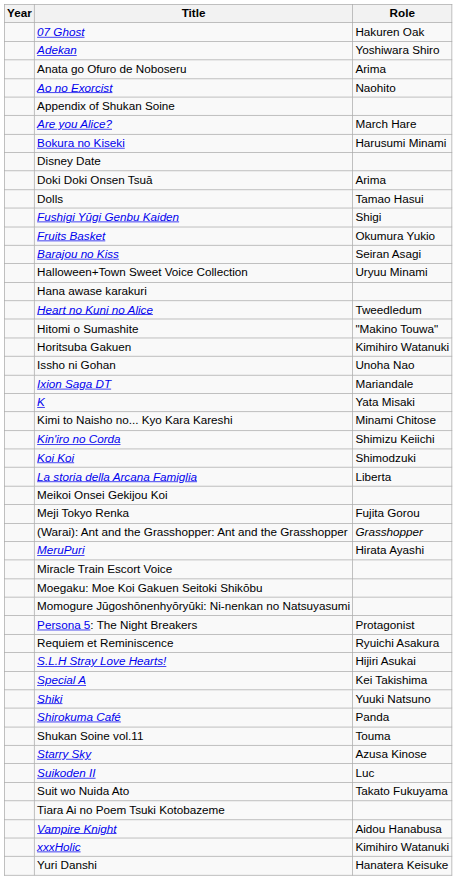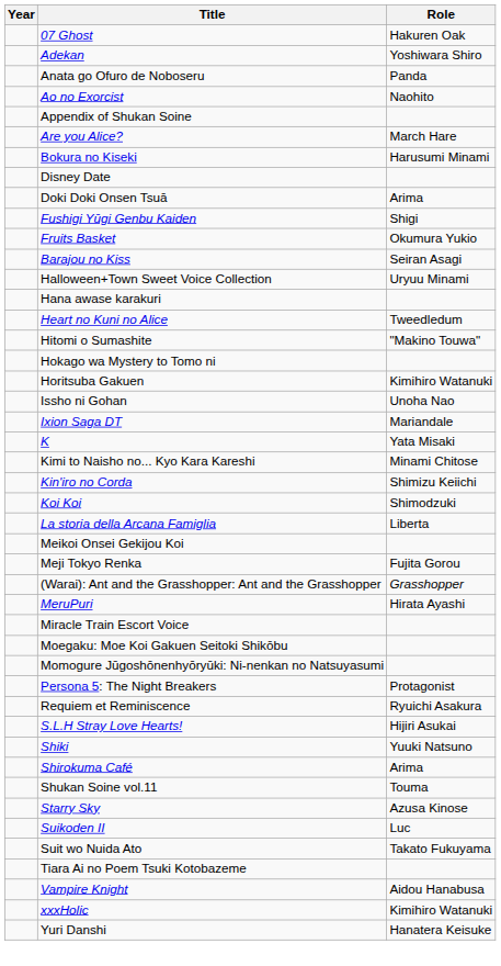 <table class="wikitable">
 <tr>
 <th>Year</th>
 <th>Title</th>
 <th>Role</th>
 </tr>
 <tr>
 <td></td>
 <td><em><a href='#'>07 Ghost</a></em></td>
 <td>Hakuren Oak</td>
 </tr>
 <tr>
 <td></td>
 <td><em><a href='#'>Adekan</a></em></td>
 <td>Yoshiwara Shiro</td>
 </tr>
 <tr>
 <td></td>
 <td>Anata go Ofuro de Noboseru</td>
-<td>Arima</td>
+<td>Panda</td>
 </tr>
 <tr>
 <td></td>
 <td><em><a href='#'>Ao no Exorcist</a></em></td>
 <td>Naohito</td>
 </tr>
 <tr>
 <td></td>
 <td>Appendix of Shukan Soine</td>
 <td></td>
 </tr>
 <tr>
 <td></td>
 <td><em><a href='#'>Are you Alice?</a></em></td>
 <td>March Hare</td>
 </tr>
 <tr>
 <td></td>
 <td><a href='#'>Bokura no Kiseki</a></td>
 <td>Harusumi Minami</td>
 </tr>
 <tr>
 <td></td>
 <td>Disney Date</td>
 <td></td>
 </tr>
 <tr>
 <td></td>
 <td>Doki Doki Onsen Tsuā</td>
 <td>Arima</td>
-</tr>
-<tr>
-<td></td>
-<td>Dolls</td>
-<td>Tamao Hasui</td>
 </tr>
 <tr>
 <td></td>
 <td><em><a href='#'>Fushigi Yūgi Genbu Kaiden</a></em></td>
 <td>Shigi</td>
 </tr>
 <tr>
 <td></td>
 <td><em><a href='#'>Fruits Basket</a></em></td>
 <td>Okumura Yukio</td>
 </tr>
 <tr>
 <td></td>
 <td><em><a href='#'>Barajou no Kiss</a></em></td>
 <td>Seiran Asagi</td>
 </tr>
 <tr>
 <td></td>
 <td>Halloween+Town Sweet Voice Collection</td>
 <td>Uryuu Minami</td>
 </tr>
 <tr>
 <td></td>
 <td>Hana awase karakuri</td>
 <td></td>
 </tr>
 <tr>
 <td></td>
 <td><em><a href='#'>Heart no Kuni no Alice</a></em></td>
 <td>Tweedledum</td>
 </tr>
 <tr>
 <td></td>
 <td>Hitomi o Sumashite</td>
 <td>"Makino Touwa"</td>
+</tr>
+<tr>
+<td></td>
+<td>Hokago wa Mystery to Tomo ni</td>
+<td></td>
 </tr>
 <tr>
 <td></td>
 <td>Horitsuba Gakuen</td>
 <td>Kimihiro Watanuki</td>
 </tr>
 <tr>
 <td></td>
 <td>Issho ni Gohan</td>
 <td>Unoha Nao</td>
 </tr>
 <tr>
 <td></td>
 <td><em><a href='#'>Ixion Saga DT</a></em></td>
 <td>Mariandale</td>
 </tr>
 <tr>
 <td></td>
 <td><em><a href='#'>K</a></em></td>
 <td>Yata Misaki</td>
 </tr>
 <tr>
 <td></td>
 <td>Kimi to Naisho no... Kyo Kara Kareshi</td>
 <td>Minami Chitose</td>
 </tr>
 <tr>
 <td></td>
 <td><em><a href='#'>Kin'iro no Corda</a></em></td>
 <td>Shimizu Keiichi</td>
 </tr>
 <tr>
 <td></td>
 <td><em><a href='#'>Koi Koi</a></em></td>
 <td>Shimodzuki</td>
 </tr>
 <tr>
 <td></td>
 <td><em><a href='#'>La storia della Arcana Famiglia</a></em></td>
 <td>Liberta</td>
 </tr>
 <tr>
 <td></td>
 <td>Meikoi Onsei Gekijou Koi</td>
 <td></td>
 </tr>
 <tr>
 <td></td>
 <td>Meji Tokyo Renka</td>
 <td>Fujita Gorou</td>
 </tr>
 <tr>
 <td></td>
 <td> (Warai): Ant and the Grasshopper: Ant and the Grasshopper</td>
 <td><em>Grasshopper</em></td>
 </tr>
 <tr>
 <td></td>
 <td><em><a href='#'>MeruPuri</a></em></td>
 <td>Hirata Ayashi</td>
 </tr>
 <tr>
 <td></td>
 <td>Miracle Train Escort Voice</td>
 <td></td>
 </tr>
 <tr>
 <td></td>
 <td>Moegaku: Moe Koi Gakuen Seitoki Shikōbu</td>
 <td></td>
 </tr>
 <tr>
 <td></td>
 <td>Momogure Jūgoshōnenhyōryūki: Ni-nenkan no Natsuyasumi</td>
 <td></td>
 </tr>
 <tr>
 <td></td>
 <td><a href='#'>Persona 5</a>: The Night Breakers</td>
 <td>Protagonist</td>
 </tr>
 <tr>
 <td></td>
 <td>Requiem et Reminiscence</td>
 <td>Ryuichi Asakura</td>
 </tr>
 <tr>
 <td></td>
 <td><em><a href='#'>S.L.H Stray Love Hearts!</a></em></td>
 <td>Hijiri Asukai</td>
 </tr>
 <tr>
 <td></td>
-<td><em><a href='#'>Special A</a></em></td>
-<td>Kei Takishima</td>
-</tr>
-<tr>
-<td></td>
 <td><em><a href='#'>Shiki</a></em></td>
 <td>Yuuki Natsuno</td>
 </tr>
 <tr>
 <td></td>
 <td><em><a href='#'>Shirokuma Café</a></em></td>
-<td>Panda</td>
+<td>Arima</td>
 </tr>
 <tr>
 <td></td>
 <td>Shukan Soine vol.11</td>
 <td>Touma</td>
 </tr>
 <tr>
 <td></td>
 <td><em><a href='#'>Starry Sky</a></em></td>
 <td>Azusa Kinose</td>
 </tr>
 <tr>
 <td></td>
 <td><em><a href='#'>Suikoden II</a></em></td>
 <td>Luc</td>
 </tr>
 <tr>
 <td></td>
 <td>Suit wo Nuida Ato</td>
 <td>Takato Fukuyama</td>
 </tr>
 <tr>
 <td></td>
 <td>Tiara Ai no Poem Tsuki Kotobazeme</td>
 <td></td>
 </tr>
 <tr>
 <td></td>
 <td><em><a href='#'>Vampire Knight</a></em></td>
 <td>Aidou Hanabusa</td>
 </tr>
 <tr>
 <td></td>
 <td><em><a href='#'>xxxHolic</a></em></td>
 <td>Kimihiro Watanuki</td>
 </tr>
 <tr>
 <td></td>
 <td>Yuri Danshi</td>
 <td>Hanatera Keisuke</td>
 </tr>
 </table>
